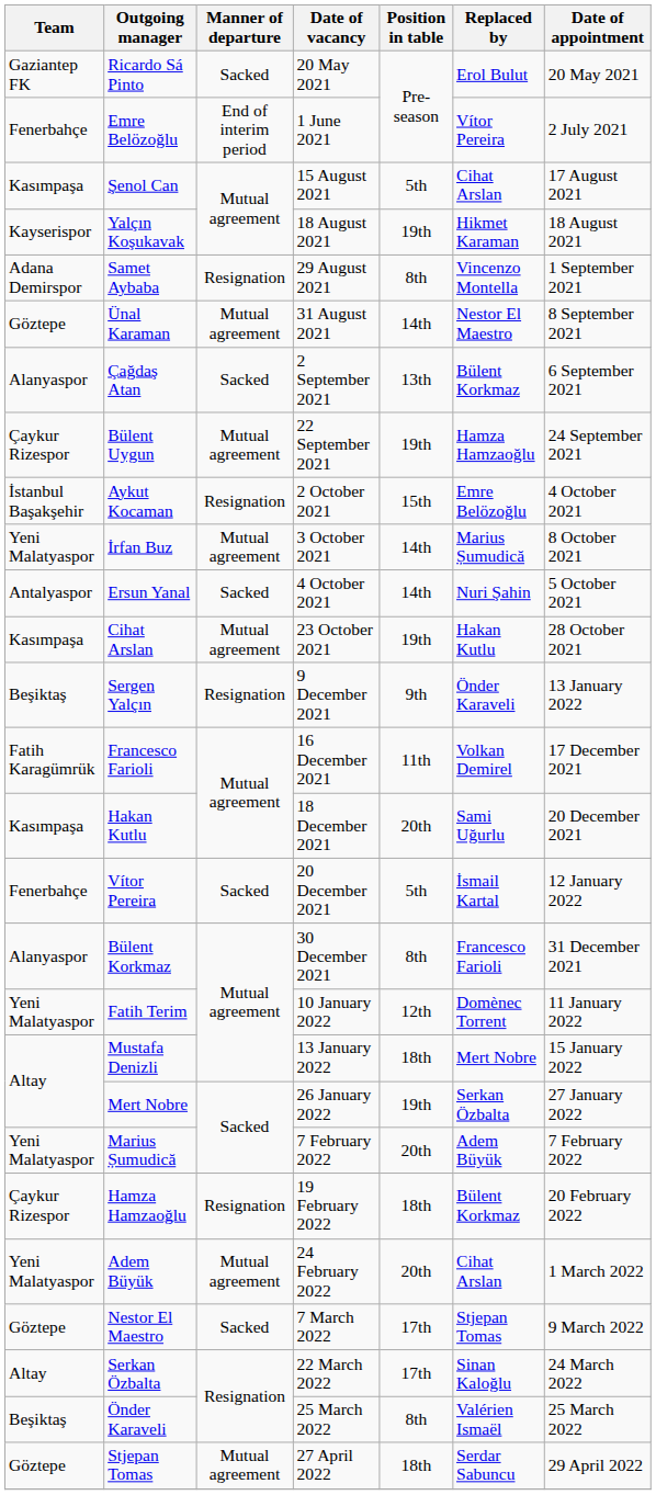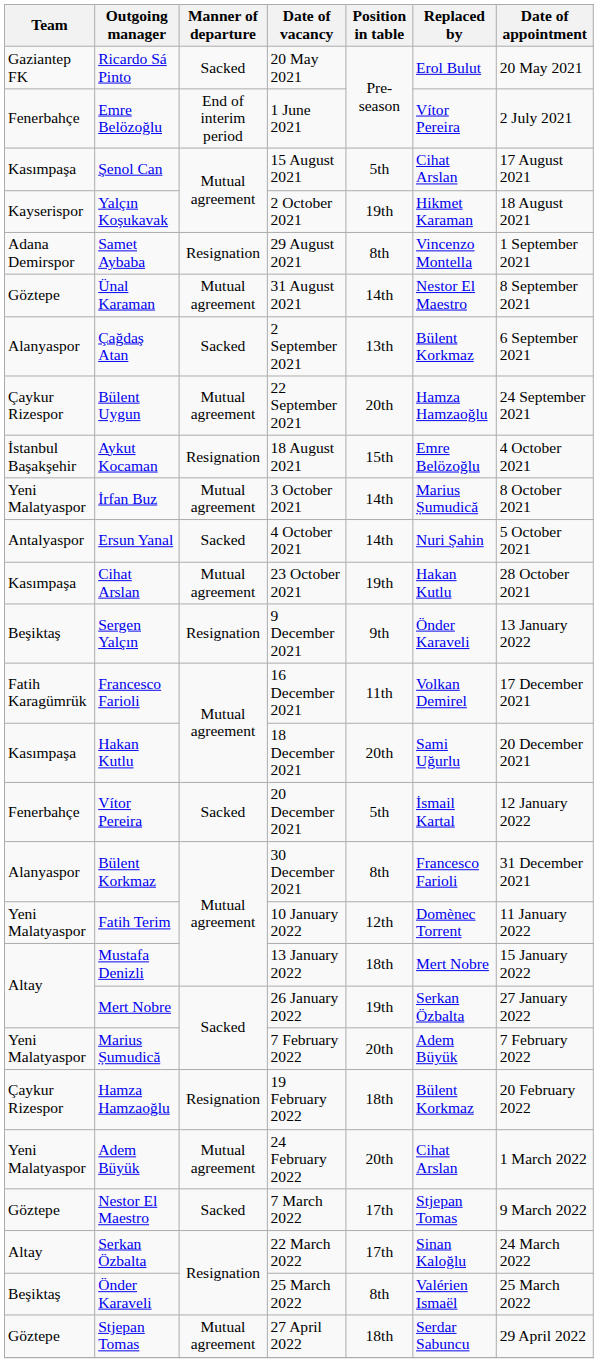 <table class="wikitable">
 <tr>
 <th>Team</th>
 <th>Outgoing manager</th>
 <th>Manner of departure</th>
 <th>Date of vacancy</th>
 <th>Position in table</th>
 <th>Replaced by</th>
 <th>Date of appointment</th>
 </tr>
 <tr>
 <td>Gaziantep FK</td>
 <td> <a href='#'>Ricardo Sá Pinto</a></td>
 <td align=center>Sacked</td>
 <td>20 May 2021</td>
 <td align=center rowspan=2>Pre-season</td>
 <td> <a href='#'>Erol Bulut</a></td>
 <td>20 May 2021</td>
 </tr>
 <tr>
 <td>Fenerbahçe</td>
 <td> <a href='#'>Emre Belözoğlu</a></td>
 <td align=center>End of interim period</td>
 <td>1 June 2021</td>
 <td> <a href='#'>Vítor Pereira</a></td>
 <td>2 July 2021</td>
 </tr>
 <tr>
 <td>Kasımpaşa</td>
 <td> <a href='#'>Şenol Can</a></td>
 <td align=center rowspan=2>Mutual agreement</td>
 <td>15 August 2021</td>
 <td align=center>5th</td>
 <td> <a href='#'>Cihat Arslan</a></td>
 <td>17 August 2021</td>
 </tr>
 <tr>
 <td>Kayserispor</td>
 <td> <a href='#'>Yalçın Koşukavak</a></td>
-<td>18 August 2021</td>
+<td>2 October 2021</td>
 <td align=center>19th</td>
 <td> <a href='#'>Hikmet Karaman</a></td>
 <td>18 August 2021</td>
 </tr>
 <tr>
 <td>Adana Demirspor</td>
 <td> <a href='#'>Samet Aybaba</a></td>
 <td align=center>Resignation</td>
 <td>29 August 2021</td>
 <td align=center>8th</td>
 <td> <a href='#'>Vincenzo Montella</a></td>
 <td>1 September 2021</td>
 </tr>
 <tr>
 <td>Göztepe</td>
 <td> <a href='#'>Ünal Karaman</a></td>
 <td align=center>Mutual agreement</td>
 <td>31 August 2021</td>
 <td align=center>14th</td>
 <td> <a href='#'>Nestor El Maestro</a></td>
 <td>8 September 2021</td>
 </tr>
 <tr>
 <td>Alanyaspor</td>
 <td> <a href='#'>Çağdaş Atan</a></td>
 <td align=center>Sacked</td>
 <td>2 September 2021</td>
 <td align=center>13th</td>
 <td> <a href='#'>Bülent Korkmaz</a></td>
 <td>6 September 2021</td>
 </tr>
 <tr>
 <td>Çaykur Rizespor</td>
 <td> <a href='#'>Bülent Uygun</a></td>
 <td align=center>Mutual agreement</td>
 <td>22 September 2021</td>
-<td align=center>19th</td>
+<td align=center>20th</td>
 <td> <a href='#'>Hamza Hamzaoğlu</a></td>
 <td>24 September 2021</td>
 </tr>
 <tr>
 <td>İstanbul Başakşehir</td>
 <td> <a href='#'>Aykut Kocaman</a></td>
 <td align=center>Resignation</td>
-<td>2 October 2021</td>
+<td>18 August 2021</td>
 <td align=center>15th</td>
 <td> <a href='#'>Emre Belözoğlu</a></td>
 <td>4 October 2021</td>
 </tr>
 <tr>
 <td>Yeni Malatyaspor</td>
 <td> <a href='#'>İrfan Buz</a></td>
 <td align=center>Mutual agreement</td>
 <td>3 October 2021</td>
 <td align=center>14th</td>
 <td> <a href='#'>Marius Șumudică</a></td>
 <td>8 October 2021</td>
 </tr>
 <tr>
 <td>Antalyaspor</td>
 <td> <a href='#'>Ersun Yanal</a></td>
 <td align=center>Sacked</td>
 <td>4 October 2021</td>
 <td align=center>14th</td>
 <td> <a href='#'>Nuri Şahin</a></td>
 <td>5 October 2021</td>
 </tr>
 <tr>
 <td>Kasımpaşa</td>
 <td> <a href='#'>Cihat Arslan</a></td>
 <td align=center>Mutual agreement</td>
 <td>23 October 2021</td>
 <td align=center>19th</td>
 <td> <a href='#'>Hakan Kutlu</a></td>
 <td>28 October 2021</td>
 </tr>
 <tr>
 <td>Beşiktaş</td>
 <td> <a href='#'>Sergen Yalçın</a></td>
 <td align=center>Resignation</td>
 <td>9 December 2021</td>
 <td align=center>9th</td>
 <td> <a href='#'>Önder Karaveli</a></td>
 <td>13 January 2022</td>
 </tr>
 <tr>
 <td>Fatih Karagümrük</td>
 <td> <a href='#'>Francesco Farioli</a></td>
 <td align=center rowspan=2>Mutual agreement</td>
 <td>16 December 2021</td>
 <td align=center>11th</td>
 <td> <a href='#'>Volkan Demirel</a></td>
 <td>17 December 2021</td>
 </tr>
 <tr>
 <td>Kasımpaşa</td>
 <td> <a href='#'>Hakan Kutlu</a></td>
 <td>18 December 2021</td>
 <td align=center>20th</td>
 <td> <a href='#'>Sami Uğurlu</a></td>
 <td>20 December 2021</td>
 </tr>
 <tr>
 <td>Fenerbahçe</td>
 <td> <a href='#'>Vítor Pereira</a></td>
 <td align=center>Sacked</td>
 <td>20 December 2021</td>
 <td align=center>5th</td>
 <td> <a href='#'>İsmail Kartal</a></td>
 <td>12 January 2022</td>
 </tr>
 <tr>
 <td>Alanyaspor</td>
 <td> <a href='#'>Bülent Korkmaz</a></td>
 <td rowspan="3" align="center">Mutual agreement</td>
 <td>30 December 2021</td>
 <td align=center>8th</td>
 <td> <a href='#'>Francesco Farioli</a></td>
 <td>31 December 2021</td>
 </tr>
 <tr>
 <td>Yeni Malatyaspor</td>
 <td> <a href='#'>Fatih Terim</a></td>
 <td>10 January 2022</td>
 <td align=center>12th</td>
 <td> <a href='#'>Domènec Torrent</a></td>
 <td>11 January 2022</td>
 </tr>
 <tr>
 <td rowspan=2>Altay</td>
 <td> <a href='#'>Mustafa Denizli</a></td>
 <td>13 January 2022</td>
 <td align=center>18th</td>
 <td> <a href='#'>Mert Nobre</a></td>
 <td>15 January 2022</td>
 </tr>
 <tr>
 <td> <a href='#'>Mert Nobre</a></td>
 <td align=center rowspan=2>Sacked</td>
 <td>26 January 2022</td>
 <td align=center>19th</td>
 <td> <a href='#'>Serkan Özbalta</a></td>
 <td>27 January 2022</td>
 </tr>
 <tr>
 <td>Yeni Malatyaspor</td>
 <td> <a href='#'>Marius Șumudică</a></td>
 <td>7 February 2022</td>
 <td align=center>20th</td>
 <td> <a href='#'>Adem Büyük</a></td>
 <td>7 February 2022</td>
 </tr>
 <tr>
 <td>Çaykur Rizespor</td>
 <td> <a href='#'>Hamza Hamzaoğlu</a></td>
 <td align=center>Resignation</td>
 <td>19 February 2022</td>
 <td align=center>18th</td>
 <td> <a href='#'>Bülent Korkmaz</a></td>
 <td>20 February 2022</td>
 </tr>
 <tr>
 <td>Yeni Malatyaspor</td>
 <td> <a href='#'>Adem Büyük</a></td>
 <td align=center>Mutual agreement</td>
 <td>24 February 2022</td>
 <td align=center>20th</td>
 <td> <a href='#'>Cihat Arslan</a></td>
 <td>1 March 2022</td>
 </tr>
 <tr>
 <td>Göztepe</td>
 <td> <a href='#'>Nestor El Maestro</a></td>
 <td align=center>Sacked</td>
 <td>7 March 2022</td>
 <td align=center>17th</td>
 <td> <a href='#'>Stjepan Tomas</a></td>
 <td>9 March 2022</td>
 </tr>
 <tr>
 <td>Altay</td>
 <td> <a href='#'>Serkan Özbalta</a></td>
 <td align=center rowspan=2>Resignation</td>
 <td>22 March 2022</td>
 <td align=center>17th</td>
 <td> <a href='#'>Sinan Kaloğlu</a></td>
 <td>24 March 2022</td>
 </tr>
 <tr>
 <td>Beşiktaş</td>
 <td> <a href='#'>Önder Karaveli</a></td>
 <td>25 March 2022</td>
 <td align=center>8th</td>
 <td> <a href='#'>Valérien Ismaël</a></td>
 <td>25 March 2022</td>
 </tr>
 <tr>
 <td>Göztepe</td>
 <td> <a href='#'>Stjepan Tomas</a></td>
 <td align=center>Mutual agreement</td>
 <td>27 April 2022</td>
 <td align=center>18th</td>
 <td> <a href='#'>Serdar Sabuncu</a></td>
 <td>29 April 2022</td>
 </tr>
 <tr>
 </tr>
 </table>
